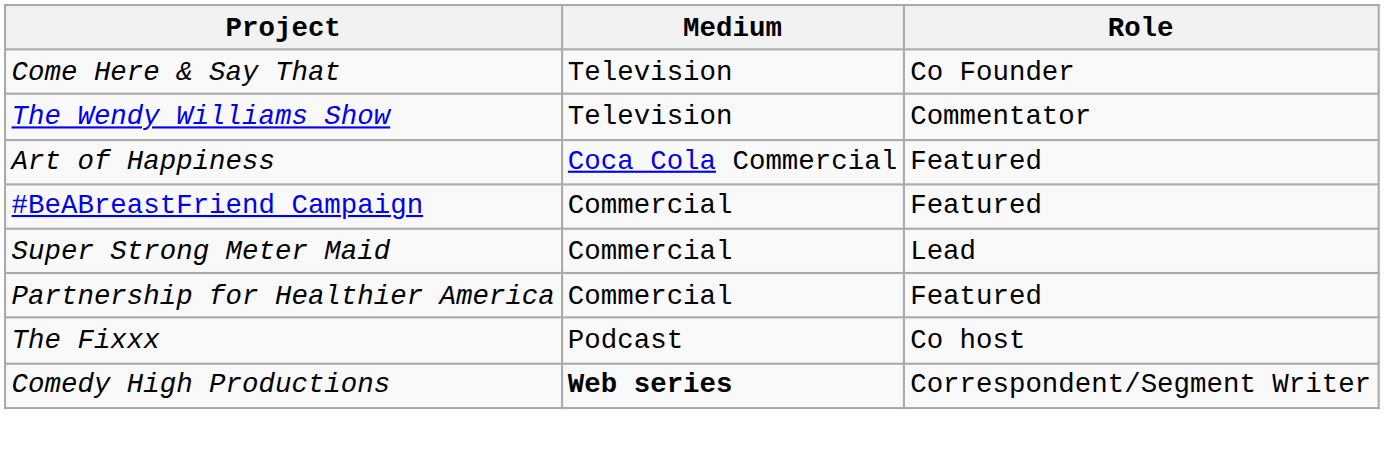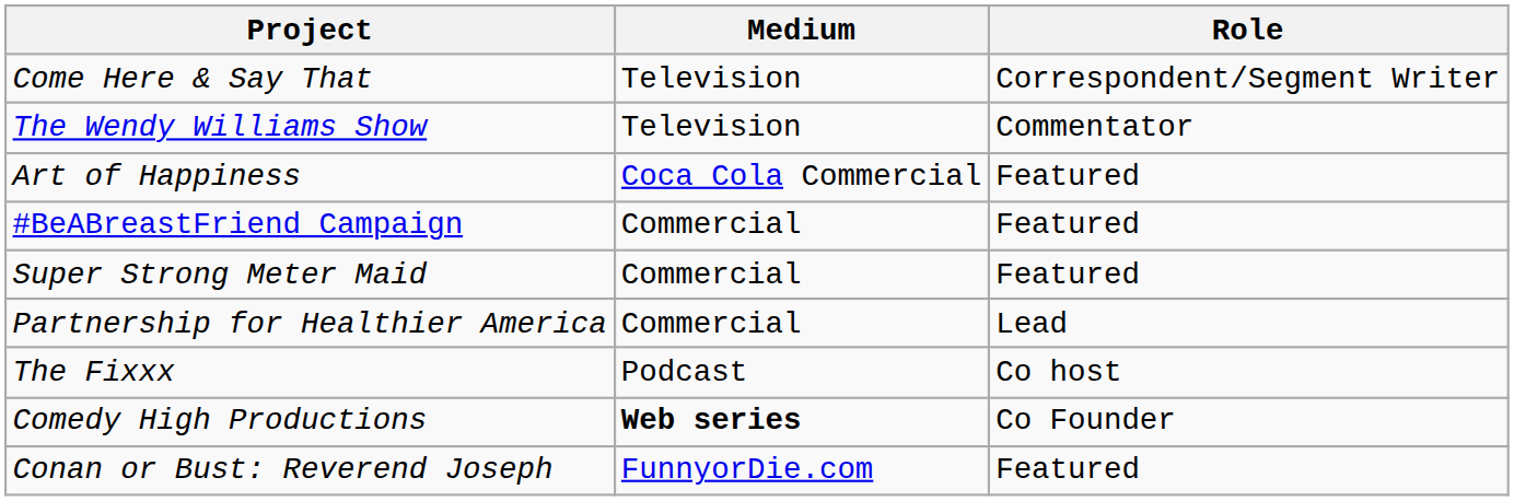 <table class="wikitable">
 <tr>
 <th>Project</th>
 <th>Medium</th>
 <th>Role</th>
 </tr>
 <tr>
 <td><em>Come Here & Say That</em></td>
 <td>Television</td>
-<td>Co Founder</td>
+<td>Correspondent/Segment	Writer</td>
 </tr>
 <tr>
 <td><em><a href='#'>The Wendy Williams Show</a></em></td>
 <td>Television</td>
 <td>Commentator</td>
 </tr>
 <tr>
 <td><em>Art of Happiness</em></td>
 <td><a href='#'>Coca Cola</a> Commercial</td>
 <td>Featured</td>
 </tr>
 <tr>
 <td><a href='#'>#BeABreastFriend Campaign</a></td>
 <td>Commercial</td>
 <td>Featured</td>
 </tr>
 <tr>
 <td><em>Super Strong Meter Maid</em></td>
 <td> Commercial</td>
-<td>Lead</td>
+<td>Featured</td>
 </tr>
 <tr>
 <td><em>Partnership for Healthier America</em></td>
 <td>Commercial</td>
-<td>Featured</td>
+<td>Lead</td>
 </tr>
 <tr>
 <td><em>The Fixxx</em></td>
 <td>Podcast</td>
 <td>Co host</td>
 </tr>
 <tr>
 <td><em>Comedy High Productions</em></td>
 <td><strong>Web series</strong></td>
-<td>Correspondent/Segment	Writer</td>
+<td>Co Founder</td>
+</tr>
+<tr>
+<td><em>Conan or Bust: Reverend Joseph</em></td>
+<td><a href='#'>FunnyorDie.com</a></td>
+<td>Featured</td>
 </tr>
 </table>
